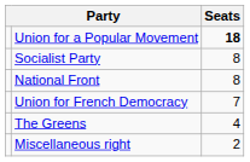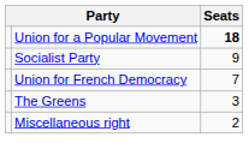 <table class="wikitable">
 <tr>
 <th colspan="2">Party</th>
 <th>Seats</th>
 </tr>
 <tr>
 <td></td>
 <td><a href='#'>Union for a Popular Movement</a></td>
 <td align="right"><strong>18</strong></td>
 </tr>
 <tr>
 <td></td>
 <td><a href='#'>Socialist Party</a></td>
-<td align="right">8</td>
-</tr>
-<tr>
-<td></td>
-<td><a href='#'>National Front</a></td>
-<td align="right">8</td>
+<td align="right">9</td>
 </tr>
 <tr>
 <td></td>
 <td><a href='#'>Union for French Democracy</a></td>
 <td align="right">7</td>
 </tr>
 <tr>
 <td></td>
 <td><a href='#'>The Greens</a></td>
-<td align="right">4</td>
+<td align="right">3</td>
 </tr>
 <tr>
 <td></td>
 <td><a href='#'>Miscellaneous right</a></td>
 <td align="right">2</td>
 </tr>
 </table>
